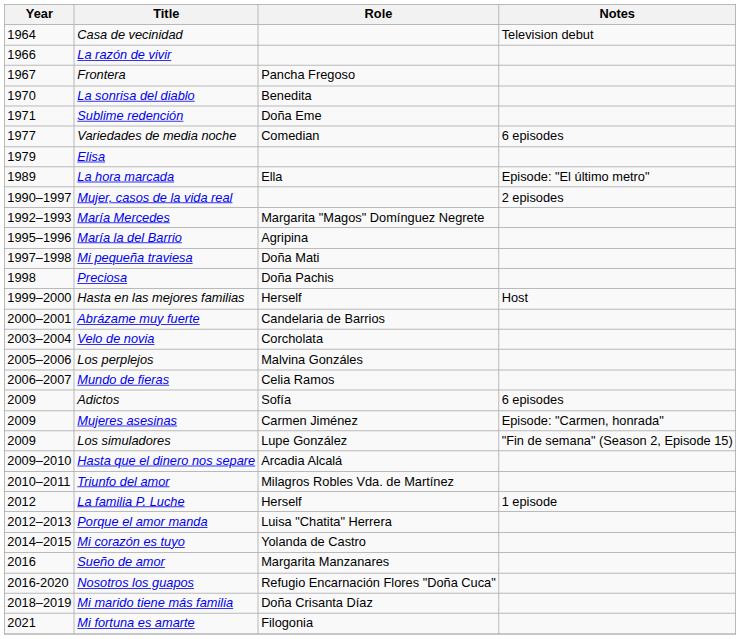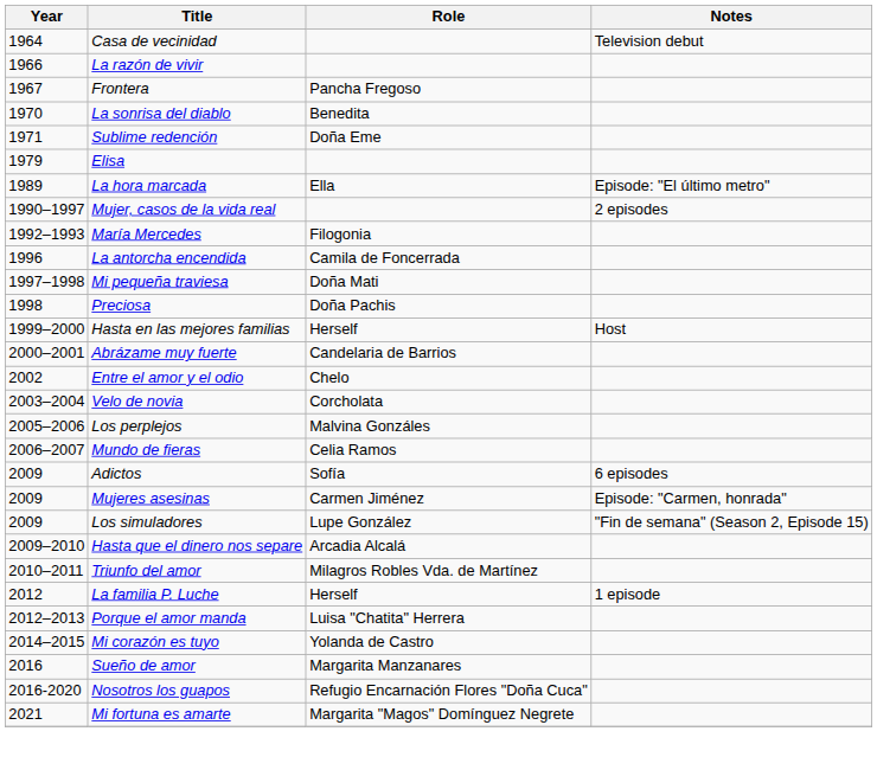 <table class="wikitable sortable">
 <tr>
 <th>Year</th>
 <th>Title</th>
 <th>Role</th>
 <th>Notes</th>
 </tr>
 <tr>
 <td>1964</td>
 <td><em>Casa de vecinidad</em></td>
 <td></td>
 <td>Television debut</td>
 </tr>
 <tr>
 <td>1966</td>
 <td><em><a href='#'>La razón de vivir</a></em></td>
 <td></td>
 <td></td>
 </tr>
 <tr>
 <td>1967</td>
 <td><em>Frontera</em></td>
 <td>Pancha Fregoso</td>
 <td></td>
 </tr>
 <tr>
 <td>1970</td>
 <td><em><a href='#'>La sonrisa del diablo</a></em></td>
 <td>Benedita</td>
 <td></td>
 </tr>
 <tr>
 <td>1971</td>
 <td><em><a href='#'>Sublime redención</a> </em></td>
 <td>Doña Eme</td>
 <td></td>
 </tr>
 <tr>
-<td>1977</td>
-<td><em>Variedades de media noche</em></td>
-<td>Comedian</td>
-<td>6 episodes</td>
-</tr>
-<tr>
 <td>1979</td>
 <td><em><a href='#'>Elisa</a></em></td>
 <td></td>
 <td></td>
 </tr>
 <tr>
 <td>1989</td>
 <td><em><a href='#'>La hora marcada</a></em></td>
 <td>Ella</td>
 <td>Episode: "El último metro"</td>
 </tr>
 <tr>
 <td>1990–1997</td>
 <td><em><a href='#'>Mujer, casos de la vida real</a></em></td>
 <td></td>
 <td>2 episodes</td>
 </tr>
 <tr>
 <td>1992–1993</td>
 <td><em><a href='#'>María Mercedes</a></em></td>
-<td>Margarita "Magos" Domínguez Negrete</td>
+<td>Filogonia</td>
 <td></td>
 </tr>
 <tr>
-<td>1995–1996</td>
-<td><em><a href='#'>María la del Barrio</a></em></td>
-<td>Agripina</td>
+<td>1996</td>
+<td><em><a href='#'>La antorcha encendida</a></em></td>
+<td>Camila de Foncerrada</td>
 <td></td>
 </tr>
 <tr>
 <td>1997–1998</td>
 <td><em><a href='#'>Mi pequeña traviesa</a></em></td>
 <td>Doña Mati</td>
 <td></td>
 </tr>
 <tr>
 <td>1998</td>
 <td><em><a href='#'>Preciosa</a></em></td>
 <td>Doña Pachis</td>
 <td></td>
 </tr>
 <tr>
 <td>1999–2000</td>
 <td><em>Hasta en las mejores familias</em></td>
 <td>Herself</td>
 <td>Host</td>
 </tr>
 <tr>
 <td>2000–2001</td>
 <td><em><a href='#'>Abrázame muy fuerte</a></em></td>
 <td>Candelaria de Barrios</td>
+<td></td>
+</tr>
+<tr>
+<td>2002</td>
+<td><em><a href='#'>Entre el amor y el odio</a></em></td>
+<td>Chelo</td>
 <td></td>
 </tr>
 <tr>
 <td>2003–2004</td>
 <td><em><a href='#'>Velo de novia</a></em></td>
 <td>Corcholata</td>
 <td></td>
 </tr>
 <tr>
 <td>2005–2006</td>
 <td><em>Los perplejos</em></td>
 <td>Malvina Gonzáles</td>
 <td></td>
 </tr>
 <tr>
 <td>2006–2007</td>
 <td><em><a href='#'>Mundo de fieras</a></em></td>
 <td>Celia Ramos</td>
 <td></td>
 </tr>
 <tr>
 <td>2009</td>
 <td><em>Adictos</em></td>
 <td>Sofía</td>
 <td>6 episodes</td>
 </tr>
 <tr>
 <td>2009</td>
 <td><em><a href='#'>Mujeres asesinas</a></em></td>
 <td>Carmen Jiménez</td>
 <td>Episode: "Carmen, honrada"</td>
 </tr>
 <tr>
 <td>2009</td>
 <td><em>Los simuladores</em></td>
 <td>Lupe González</td>
 <td>"Fin de semana" (Season 2, Episode 15)</td>
 </tr>
 <tr>
 <td>2009–2010</td>
 <td><em><a href='#'>Hasta que el dinero nos separe</a></em></td>
 <td>Arcadia Alcalá</td>
 <td></td>
 </tr>
 <tr>
 <td>2010–2011</td>
 <td><em><a href='#'>Triunfo del amor</a></em></td>
 <td>Milagros Robles Vda. de Martínez</td>
 <td></td>
 </tr>
 <tr>
 <td>2012</td>
 <td><em><a href='#'>La familia P. Luche</a></em></td>
 <td>Herself</td>
 <td>1 episode</td>
 </tr>
 <tr>
 <td>2012–2013</td>
 <td><em><a href='#'>Porque el amor manda</a></em></td>
 <td>Luisa "Chatita" Herrera</td>
 <td></td>
 </tr>
 <tr>
 <td>2014–2015</td>
 <td><em><a href='#'>Mi corazón es tuyo</a></em></td>
 <td>Yolanda de Castro</td>
 <td></td>
 </tr>
 <tr>
 <td>2016</td>
 <td><em><a href='#'>Sueño de amor</a></em></td>
 <td>Margarita Manzanares</td>
 <td></td>
 </tr>
 <tr>
 <td>2016-2020</td>
 <td><em><a href='#'>Nosotros los guapos</a></em></td>
 <td>Refugio Encarnación Flores "Doña Cuca"</td>
 <td></td>
 </tr>
 <tr>
-<td>2018–2019</td>
-<td><em><a href='#'>Mi marido tiene más familia</a></em></td>
-<td>Doña Crisanta Díaz</td>
-<td></td>
-</tr>
-<tr>
 <td>2021</td>
 <td><em><a href='#'>Mi fortuna es amarte</a></em></td>
-<td>Filogonia</td>
+<td>Margarita "Magos" Domínguez Negrete</td>
 <td></td>
 </tr>
 <tr>
 </tr>
 </table>
